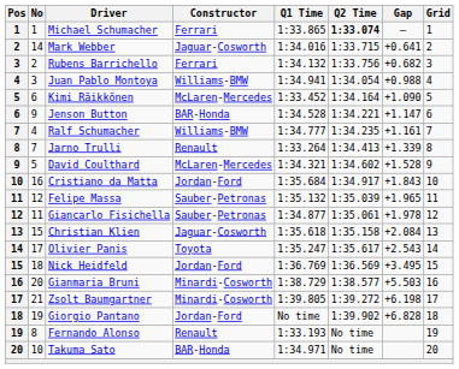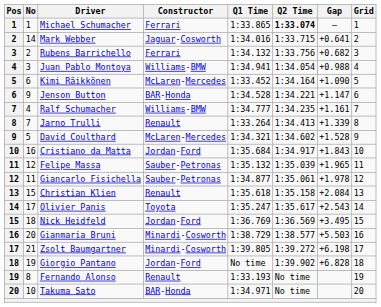 <table class="wikitable sortable" style="font-size: 85%;">
 <tr>
 <th>Pos</th>
 <th>No</th>
 <th>Driver</th>
 <th>Constructor</th>
 <th>Q1 Time</th>
 <th>Q2 Time</th>
 <th>Gap</th>
 <th>Grid</th>
 </tr>
 <tr>
 <th>1</th>
 <td>1</td>
 <td> <a href='#'>Michael Schumacher</a></td>
 <td><a href='#'>Ferrari</a></td>
 <td>1:33.865</td>
 <td><strong>1:33.074</strong></td>
 <td align="center">—</td>
 <td>1</td>
 </tr>
 <tr>
 <th>2</th>
 <td>14</td>
 <td> <a href='#'>Mark Webber</a></td>
 <td><a href='#'>Jaguar</a>-<a href='#'>Cosworth</a></td>
 <td>1:34.016</td>
 <td>1:33.715</td>
 <td>+0.641</td>
 <td>2</td>
 </tr>
 <tr>
 <th>3</th>
 <td>2</td>
 <td> <a href='#'>Rubens Barrichello</a></td>
 <td><a href='#'>Ferrari</a></td>
 <td>1:34.132</td>
 <td>1:33.756</td>
 <td>+0.682</td>
 <td>3</td>
 </tr>
 <tr>
 <th>4</th>
 <td>3</td>
 <td> <a href='#'>Juan Pablo Montoya</a></td>
 <td><a href='#'>Williams</a>-<a href='#'>BMW</a></td>
 <td>1:34.941</td>
 <td>1:34.054</td>
 <td>+0.988</td>
 <td>4</td>
 </tr>
 <tr>
 <th>5</th>
 <td>6</td>
 <td> <a href='#'>Kimi Räikkönen</a></td>
 <td><a href='#'>McLaren</a>-<a href='#'>Mercedes</a></td>
 <td>1:33.452</td>
 <td>1:34.164</td>
 <td>+1.090</td>
 <td>5</td>
 </tr>
 <tr>
 <th>6</th>
 <td>9</td>
 <td> <a href='#'>Jenson Button</a></td>
 <td><a href='#'>BAR</a>-<a href='#'>Honda</a></td>
 <td>1:34.528</td>
 <td>1:34.221</td>
 <td>+1.147</td>
 <td>6</td>
 </tr>
 <tr>
 <th>7</th>
 <td>4</td>
 <td> <a href='#'>Ralf Schumacher</a></td>
 <td><a href='#'>Williams</a>-<a href='#'>BMW</a></td>
 <td>1:34.777</td>
 <td>1:34.235</td>
 <td>+1.161</td>
 <td>7</td>
 </tr>
 <tr>
 <th>8</th>
 <td>7</td>
 <td> <a href='#'>Jarno Trulli</a></td>
 <td><a href='#'>Renault</a></td>
 <td>1:33.264</td>
 <td>1:34.413</td>
 <td>+1.339</td>
 <td>8</td>
 </tr>
 <tr>
 <th>9</th>
 <td>5</td>
 <td> <a href='#'>David Coulthard</a></td>
 <td><a href='#'>McLaren</a>-<a href='#'>Mercedes</a></td>
 <td>1:34.321</td>
 <td>1:34.602</td>
 <td>+1.528</td>
 <td>9</td>
 </tr>
 <tr>
 <th>10</th>
 <td>16</td>
 <td> <a href='#'>Cristiano da Matta</a></td>
 <td><a href='#'>Jordan</a>-<a href='#'>Ford</a></td>
 <td>1:35.684</td>
 <td>1:34.917</td>
 <td>+1.843</td>
 <td>10</td>
 </tr>
 <tr>
 <th>11</th>
 <td>12</td>
 <td> <a href='#'>Felipe Massa</a></td>
 <td><a href='#'>Sauber</a>-<a href='#'>Petronas</a></td>
 <td>1:35.132</td>
 <td>1:35.039</td>
 <td>+1.965</td>
 <td>11</td>
 </tr>
 <tr>
 <th>12</th>
 <td>11</td>
 <td> <a href='#'>Giancarlo Fisichella</a></td>
 <td><a href='#'>Sauber</a>-<a href='#'>Petronas</a></td>
 <td>1:34.877</td>
 <td>1:35.061</td>
 <td>+1.978</td>
 <td>12</td>
 </tr>
 <tr>
 <th>13</th>
 <td>15</td>
 <td> <a href='#'>Christian Klien</a></td>
-<td><a href='#'>Jaguar</a>-<a href='#'>Cosworth</a></td>
+<td><a href='#'>Renault</a></td>
 <td>1:35.618</td>
 <td>1:35.158</td>
 <td>+2.084</td>
 <td>13</td>
 </tr>
 <tr>
 <th>14</th>
 <td>17</td>
 <td> <a href='#'>Olivier Panis</a></td>
 <td><a href='#'>Toyota</a></td>
 <td>1:35.247</td>
 <td>1:35.617</td>
 <td>+2.543</td>
 <td>14</td>
 </tr>
 <tr>
 <th>15</th>
 <td>18</td>
 <td> <a href='#'>Nick Heidfeld</a></td>
 <td><a href='#'>Jordan</a>-<a href='#'>Ford</a></td>
 <td>1:36.769</td>
 <td>1:36.569</td>
 <td>+3.495</td>
 <td>15</td>
 </tr>
 <tr>
 <th>16</th>
 <td>20</td>
 <td> <a href='#'>Gianmaria Bruni</a></td>
 <td><a href='#'>Minardi</a>-<a href='#'>Cosworth</a></td>
 <td>1:38.729</td>
 <td>1:38.577</td>
 <td>+5.503</td>
 <td>16</td>
 </tr>
 <tr>
 <th>17</th>
 <td>21</td>
 <td> <a href='#'>Zsolt Baumgartner</a></td>
 <td><a href='#'>Minardi</a>-<a href='#'>Cosworth</a></td>
 <td>1:39.805</td>
 <td>1:39.272</td>
 <td>+6.198</td>
 <td>17</td>
 </tr>
 <tr>
 <th>18</th>
 <td>19</td>
 <td> <a href='#'>Giorgio Pantano</a></td>
 <td><a href='#'>Jordan</a>-<a href='#'>Ford</a></td>
 <td>No time</td>
 <td>1:39.902</td>
 <td>+6.828</td>
 <td>18</td>
 </tr>
 <tr>
 <th>19</th>
 <td>8</td>
 <td> <a href='#'>Fernando Alonso</a></td>
 <td><a href='#'>Renault</a></td>
 <td>1:33.193</td>
 <td>No time</td>
 <td></td>
 <td>19</td>
 </tr>
 <tr>
 <th>20</th>
 <td>10</td>
 <td> <a href='#'>Takuma Sato</a></td>
 <td><a href='#'>BAR</a>-<a href='#'>Honda</a></td>
 <td>1:34.971</td>
 <td>No time</td>
 <td></td>
 <td>20</td>
 </tr>
 <tr>
 <th colspan="8"></th>
 </tr>
 </table>
